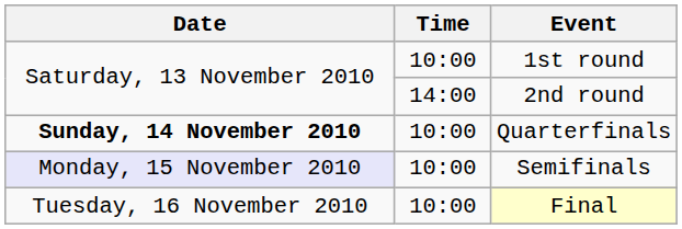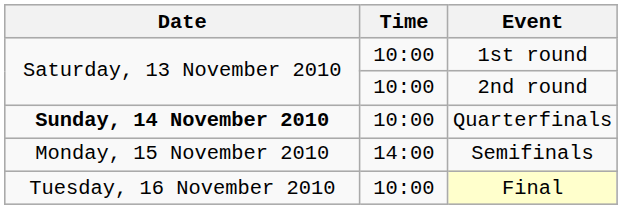 <table class = "wikitable" style="text-align:center;">
 <tr>
 <th width=220>Date</th>
 <th width=50>Time</th>
 <th width=100>Event</th>
 </tr>
 <tr>
 <td rowspan=2>Saturday, 13 November 2010</td>
 <td>10:00</td>
 <td>1st round</td>
 </tr>
 <tr>
-<td>14:00</td>
+<td>10:00</td>
 <td>2nd round</td>
 </tr>
 <tr>
 <td><strong>Sunday, 14 November 2010</strong></td>
 <td>10:00</td>
 <td>Quarterfinals</td>
 </tr>
 <tr>
-<td style="background: lavender;">Monday, 15 November 2010</td>
-<td>10:00</td>
+<td>Monday, 15 November 2010</td>
+<td>14:00</td>
 <td>Semifinals</td>
 </tr>
 <tr>
 <td>Tuesday, 16 November 2010</td>
 <td>10:00</td>
 <td bgcolor=ffffcc>Final</td>
 </tr>
 </table>
